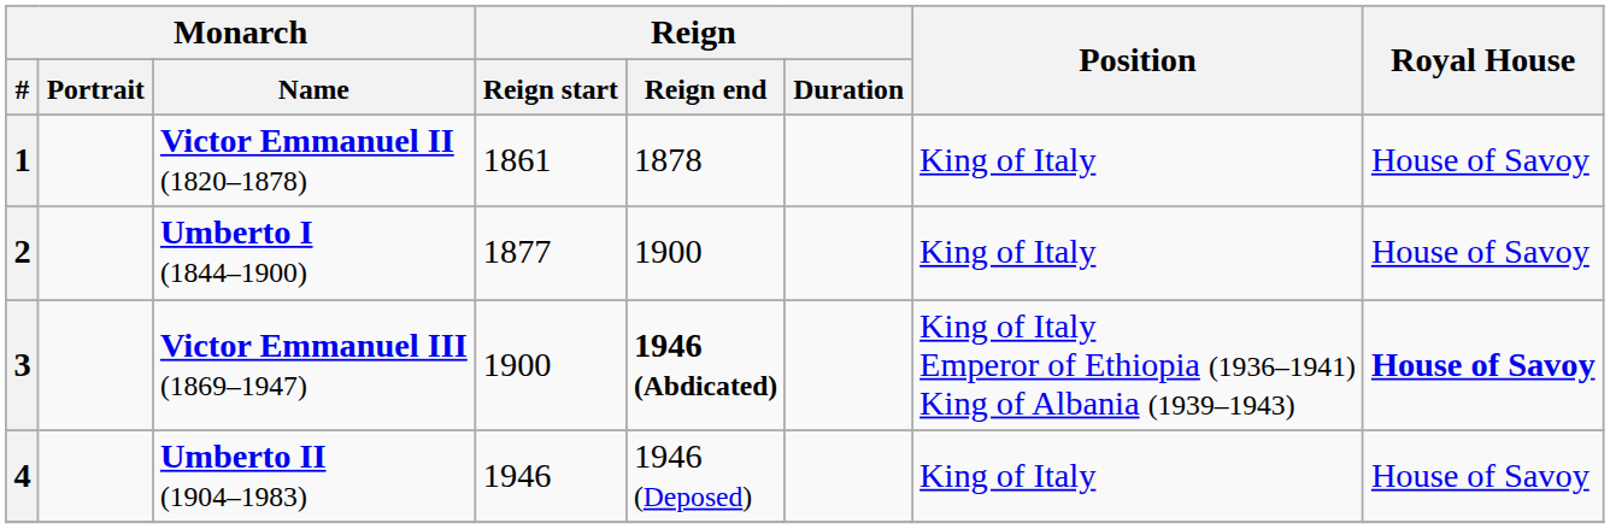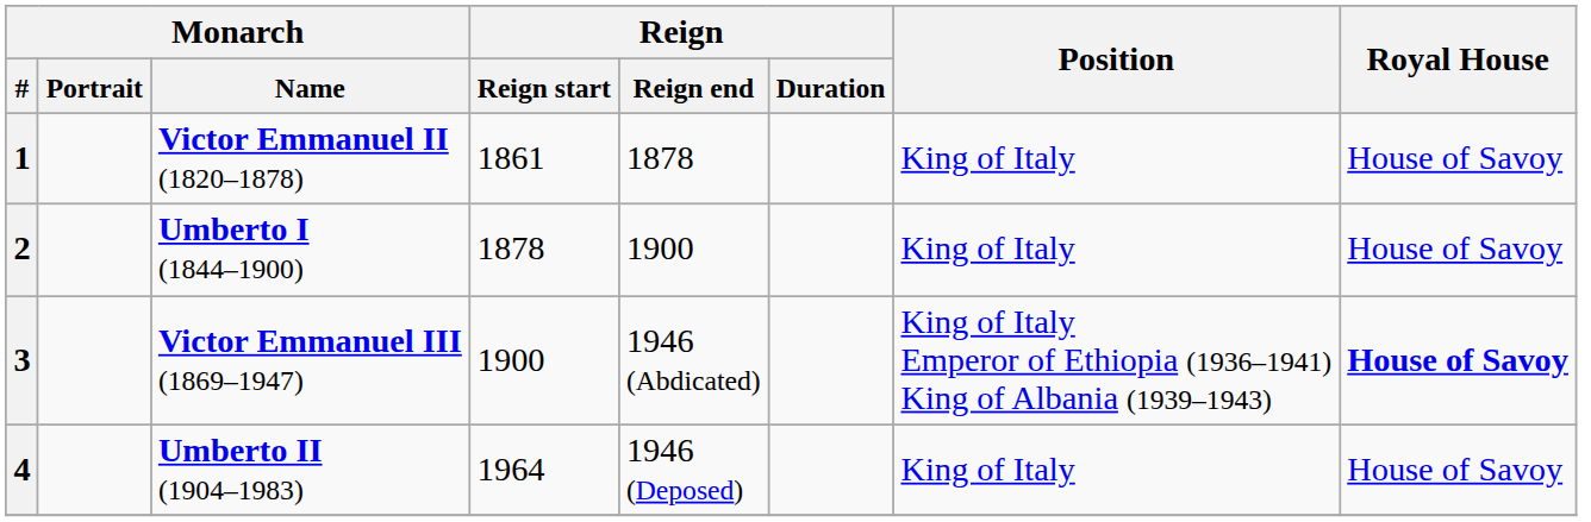 <table class="wikitable">
 <tr>
 <th colspan=3>Monarch</th>
 <th colspan=3>Reign</th>
 <th rowspan=2>Position</th>
 <th rowspan=2>Royal House</th>
 </tr>
 <tr>
 <th><small>#</small></th>
 <th><small>Portrait</small></th>
 <th><small>Name</small></th>
 <th><small>Reign start</small></th>
 <th><small>Reign end</small></th>
 <th><small>Duration</small></th>
 </tr>
 <tr>
 <th>1</th>
 <td></td>
 <td><strong><a href='#'>Victor Emmanuel II</a></strong><br><small>(1820–1878)</small></td>
 <td> 1861</td>
 <td> 1878</td>
 <td></td>
 <td><a href='#'>King of Italy</a></td>
 <td><a href='#'>House of Savoy</a></td>
 </tr>
 <tr>
 <th>2</th>
 <td></td>
 <td><strong><a href='#'>Umberto I</a></strong><br><small>(1844–1900)</small></td>
-<td> 1877</td>
+<td> 1878</td>
 <td> 1900</td>
 <td></td>
 <td><a href='#'>King of Italy</a></td>
 <td><a href='#'>House of Savoy</a></td>
 </tr>
 <tr>
 <th>3</th>
 <td></td>
 <td><strong><a href='#'>Victor Emmanuel III</a></strong><br><small>(1869–1947)</small></td>
 <td> 1900</td>
-<td><strong> 1946<br><small>(Abdicated)</small></strong></td>
+<td> 1946<br><small>(Abdicated)</small></td>
 <td></td>
 <td><a href='#'>King of Italy</a><br><a href='#'>Emperor of Ethiopia</a> <small>(1936–1941)</small><br><a href='#'>King of Albania</a> <small>(1939–1943)</small></td>
 <td><strong><a href='#'>House of Savoy</a></strong></td>
 </tr>
 <tr>
 <th>4</th>
 <td></td>
 <td><strong><a href='#'>Umberto II</a></strong><br><small>(1904–1983)</small></td>
-<td> 1946</td>
+<td> 1964</td>
 <td> 1946<br><small>(<a href='#'>Deposed</a>)</small></td>
 <td></td>
 <td><a href='#'>King of Italy</a></td>
 <td><a href='#'>House of Savoy</a></td>
 </tr>
 <tr>
 </tr>
 </table>
